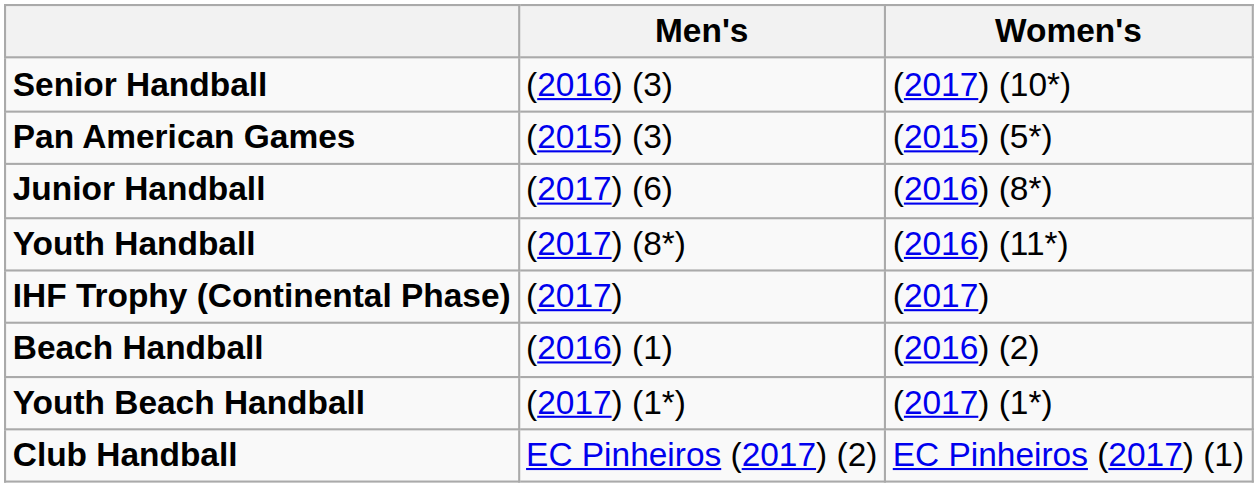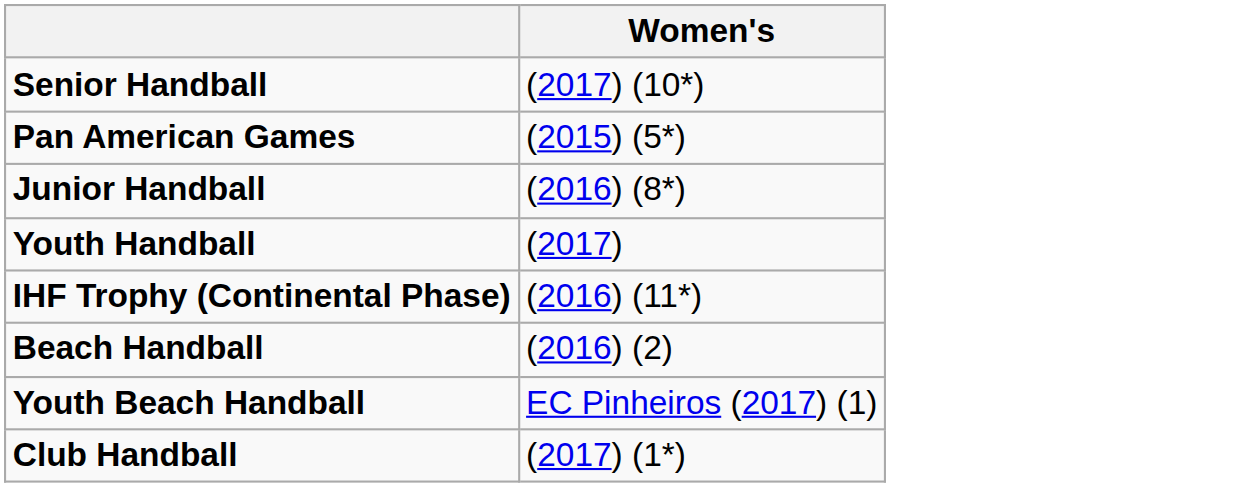 <table class=wikitable>
 <tr>
 <th></th>
-<th>Men's</th>
 <th>Women's</th>
 </tr>
 <tr>
 <td><strong>Senior Handball</strong></td>
-<td> (<a href='#'>2016</a>) (3)</td>
 <td> (<a href='#'>2017</a>) (10*)</td>
 </tr>
 <tr>
 <td><strong>Pan American Games</strong></td>
-<td> (<a href='#'>2015</a>) (3)</td>
 <td> (<a href='#'>2015</a>) (5*)</td>
 </tr>
 <tr>
 <td><strong>Junior Handball</strong></td>
-<td> (<a href='#'>2017</a>) (6)</td>
 <td> (<a href='#'>2016</a>) (8*)</td>
 </tr>
 <tr>
 <td><strong>Youth Handball</strong></td>
-<td> (<a href='#'>2017</a>) (8*)</td>
+<td> (<a href='#'>2017</a>)</td>
+</tr>
+<tr>
+<td><strong>IHF Trophy (Continental Phase)</strong></td>
 <td> (<a href='#'>2016</a>) (11*)</td>
 </tr>
 <tr>
-<td><strong>IHF Trophy (Continental Phase)</strong></td>
-<td> (<a href='#'>2017</a>)</td>
-<td> (<a href='#'>2017</a>)</td>
-</tr>
-<tr>
 <td><strong>Beach Handball</strong></td>
-<td> (<a href='#'>2016</a>) (1)</td>
 <td> (<a href='#'>2016</a>) (2)</td>
 </tr>
 <tr>
 <td><strong>Youth Beach Handball</strong></td>
-<td> (<a href='#'>2017</a>) (1*)</td>
-<td> (<a href='#'>2017</a>) (1*)</td>
+<td> <a href='#'>EC Pinheiros</a> (<a href='#'>2017</a>) (1)</td>
 </tr>
 <tr>
 <td><strong>Club Handball</strong></td>
-<td> <a href='#'>EC Pinheiros</a> (<a href='#'>2017</a>) (2)</td>
-<td> <a href='#'>EC Pinheiros</a> (<a href='#'>2017</a>) (1)</td>
+<td> (<a href='#'>2017</a>) (1*)</td>
 </tr>
 </table>
